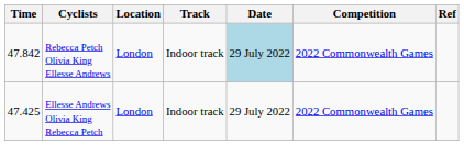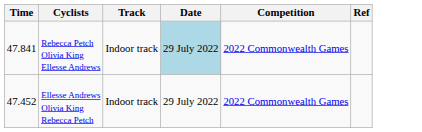 <table class="wikitable">
 <tr align="left">
 <th>Time</th>
 <th>Cyclists</th>
-<th>Location</th>
 <th>Track</th>
 <th>Date</th>
 <th>Competition</th>
 <th>Ref</th>
 </tr>
 <tr>
-<td>47.842</td>
+<td>47.841</td>
 <td><br><small><a href='#'>Rebecca Petch</a><br><a href='#'>Olivia King</a><br><a href='#'>Ellesse Andrews</a></small></td>
-<td> <a href='#'>London</a></td>
 <td>Indoor track</td>
 <td style="background: lightblue;">29 July 2022</td>
 <td><a href='#'>2022 Commonwealth Games</a></td>
 <td></td>
 </tr>
 <tr>
-<td>47.425</td>
+<td>47.452</td>
 <td><br><small><a href='#'>Ellesse Andrews</a><br><a href='#'>Olivia King</a><br><a href='#'>Rebecca Petch</a></small></td>
-<td> <a href='#'>London</a></td>
 <td>Indoor track</td>
 <td>29 July 2022</td>
 <td><a href='#'>2022 Commonwealth Games</a></td>
 <td></td>
 </tr>
 </table>
